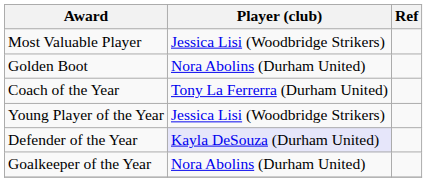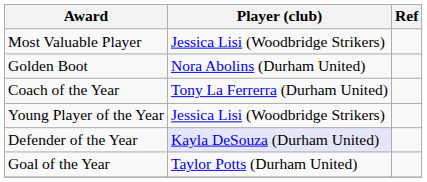 <table class="wikitable">
 <tr>
 <th>Award</th>
 <th>Player (club)</th>
 <th>Ref</th>
 </tr>
 <tr>
 <td>Most Valuable Player</td>
 <td><a href='#'>Jessica Lisi</a> (Woodbridge Strikers)</td>
 <td></td>
 </tr>
 <tr>
 <td>Golden Boot</td>
 <td><a href='#'>Nora Abolins</a> (Durham United)</td>
 <td></td>
 </tr>
 <tr>
 <td>Coach of the Year</td>
 <td><a href='#'>Tony La Ferrerra</a> (Durham United)</td>
 <td></td>
 </tr>
 <tr>
 <td>Young Player of the Year</td>
 <td><a href='#'>Jessica Lisi</a> (Woodbridge Strikers)</td>
 <td></td>
 </tr>
 <tr>
 <td>Defender of the Year</td>
 <td style="background: lavender;"><a href='#'>Kayla DeSouza</a> (Durham United)</td>
 <td></td>
 </tr>
 <tr>
-<td>Goalkeeper of the Year</td>
-<td><a href='#'>Nora Abolins</a> (Durham United)</td>
+<td>Goal of the Year</td>
+<td><a href='#'>Taylor Potts</a> (Durham United)</td>
 <td></td>
 </tr>
 <tr>
 </tr>
 </table>
